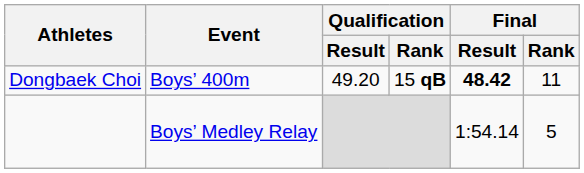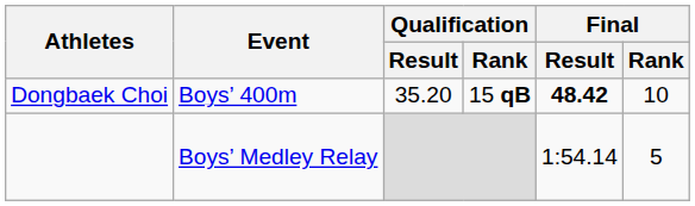 <table class="wikitable" border="1" style="font-size:90%">
 <tr>
 <th rowspan=2>Athletes</th>
 <th rowspan=2>Event</th>
 <th colspan=2>Qualification</th>
 <th colspan=2>Final</th>
 </tr>
 <tr>
 <th>Result</th>
 <th>Rank</th>
 <th>Result</th>
 <th>Rank</th>
 </tr>
 <tr>
 <td><a href='#'>Dongbaek Choi</a></td>
 <td><a href='#'>Boys’ 400m</a></td>
-<td align=center>49.20</td>
+<td align=center>35.20</td>
 <td align=center>15 <strong>qB</strong></td>
 <td align=center><strong>48.42</strong></td>
-<td align=center>11</td>
+<td align=center>10</td>
 </tr>
 <tr>
 <td><br><br><br></td>
 <td><a href='#'>Boys’ Medley Relay</a></td>
 <td colspan=2 bgcolor=#DCDCDC></td>
 <td align=center>1:54.14</td>
 <td align=center>5</td>
 </tr>
 </table>
